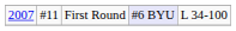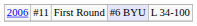 <table class="wikitable" style="text-align:center">
 <tr>
 </tr>
 <tr>
-<td rowspan=1><a href='#'>2007</a></td>
+<td rowspan=1><a href='#'>2006</a></td>
 <td>#11</td>
 <td>First Round</td>
 <td style="background: lavender;">#6 BYU</td>
 <td>L 34-100</td>
 </tr>
 <tr style="text-align:center;">
 </tr>
 </table>
